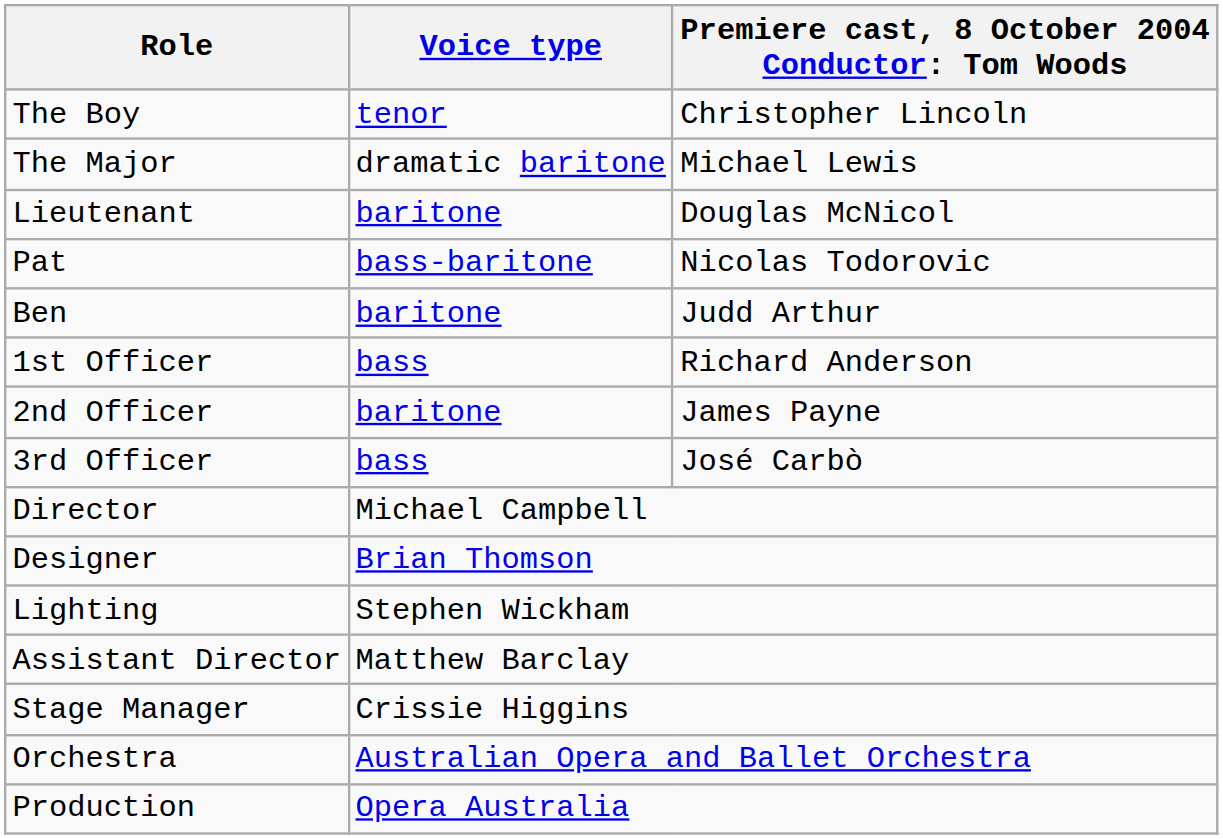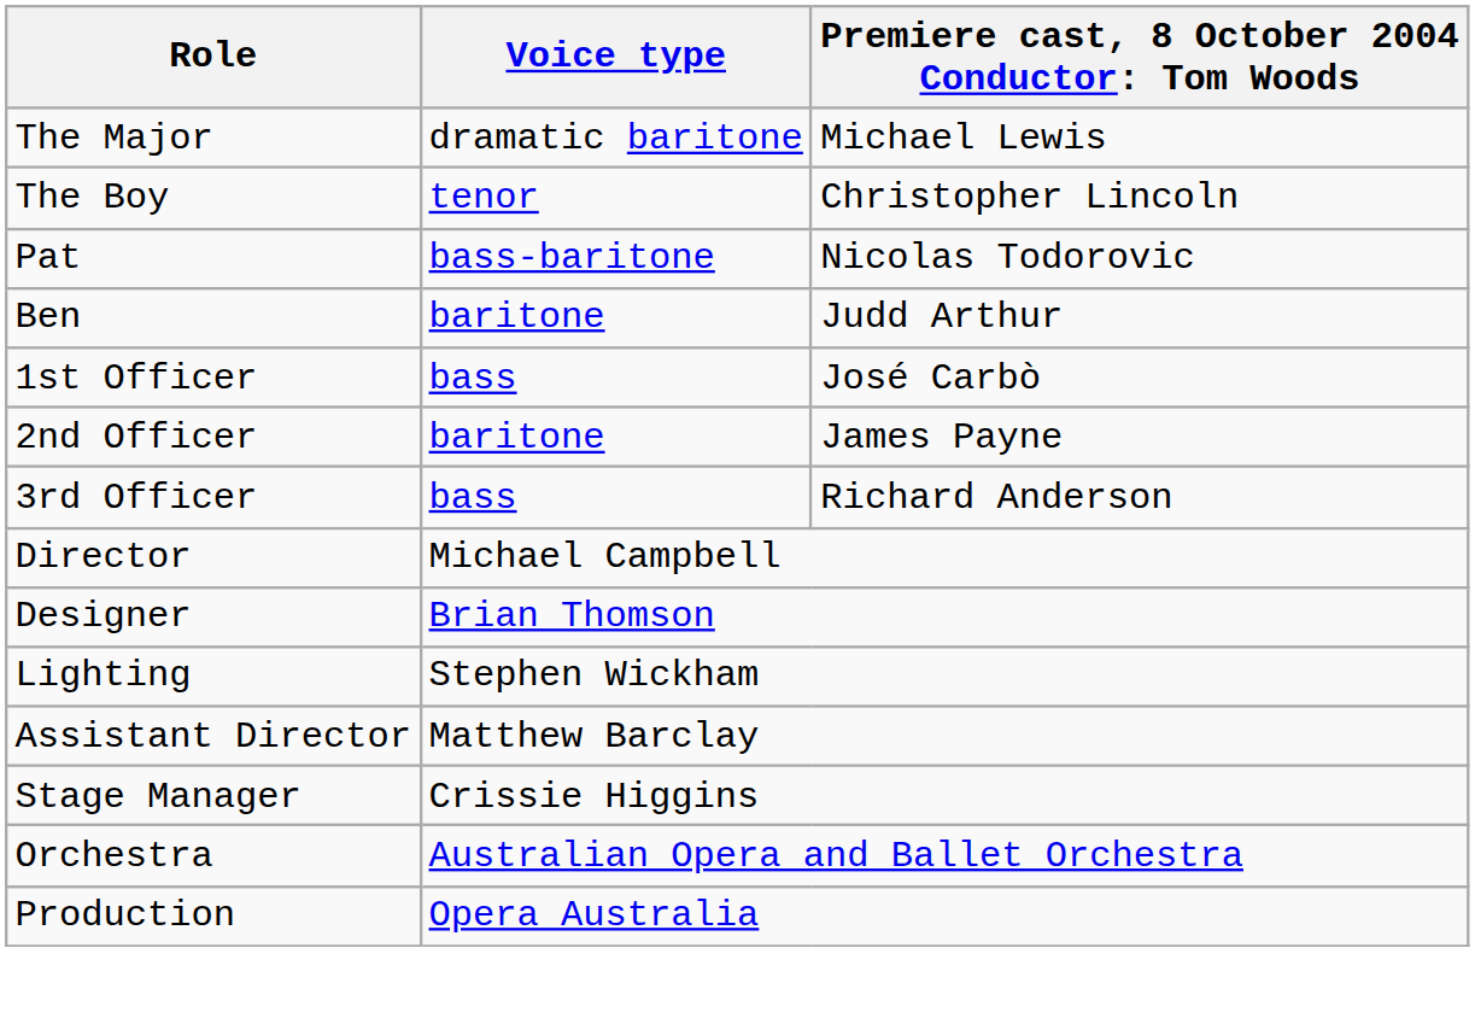 <table class="wikitable">
 <tr>
 <th>Role</th>
 <th><a href='#'>Voice type</a></th>
 <th>Premiere cast, 8 October 2004<br><a href='#'>Conductor</a>: Tom Woods</th>
 </tr>
 <tr>
-<td>The Boy</td>
-<td><a href='#'>tenor</a></td>
-<td>Christopher Lincoln</td>
-</tr>
-<tr>
 <td>The Major</td>
 <td>dramatic <a href='#'>baritone</a></td>
 <td>Michael Lewis</td>
 </tr>
 <tr>
-<td>Lieutenant</td>
-<td><a href='#'>baritone</a></td>
-<td>Douglas McNicol</td>
+<td>The Boy</td>
+<td><a href='#'>tenor</a></td>
+<td>Christopher Lincoln</td>
 </tr>
 <tr>
 <td>Pat</td>
 <td><a href='#'>bass-baritone</a></td>
 <td>Nicolas Todorovic</td>
 </tr>
 <tr>
 <td>Ben</td>
 <td><a href='#'>baritone</a></td>
 <td>Judd Arthur</td>
 </tr>
 <tr>
 <td>1st Officer</td>
 <td><a href='#'>bass</a></td>
-<td>Richard Anderson</td>
+<td>José Carbò</td>
 </tr>
 <tr>
 <td>2nd Officer</td>
 <td><a href='#'>baritone</a></td>
 <td>James Payne</td>
 </tr>
 <tr>
 <td>3rd Officer</td>
 <td><a href='#'>bass</a></td>
-<td>José Carbò</td>
+<td>Richard Anderson</td>
 </tr>
 <tr>
 <td>Director</td>
 <td colspan="2">Michael Campbell</td>
 </tr>
 <tr>
 <td>Designer</td>
 <td colspan="2"><a href='#'>Brian Thomson</a></td>
 </tr>
 <tr>
 <td>Lighting</td>
 <td colspan="2">Stephen Wickham</td>
 </tr>
 <tr>
 <td>Assistant Director</td>
 <td colspan="2">Matthew Barclay</td>
 </tr>
 <tr>
 <td>Stage Manager</td>
 <td colspan="2">Crissie Higgins</td>
 </tr>
 <tr>
 <td>Orchestra</td>
 <td colspan="2"><a href='#'>Australian Opera and Ballet Orchestra</a></td>
 </tr>
 <tr>
 <td>Production</td>
 <td colspan="2"><a href='#'>Opera Australia</a></td>
 </tr>
 </table>
